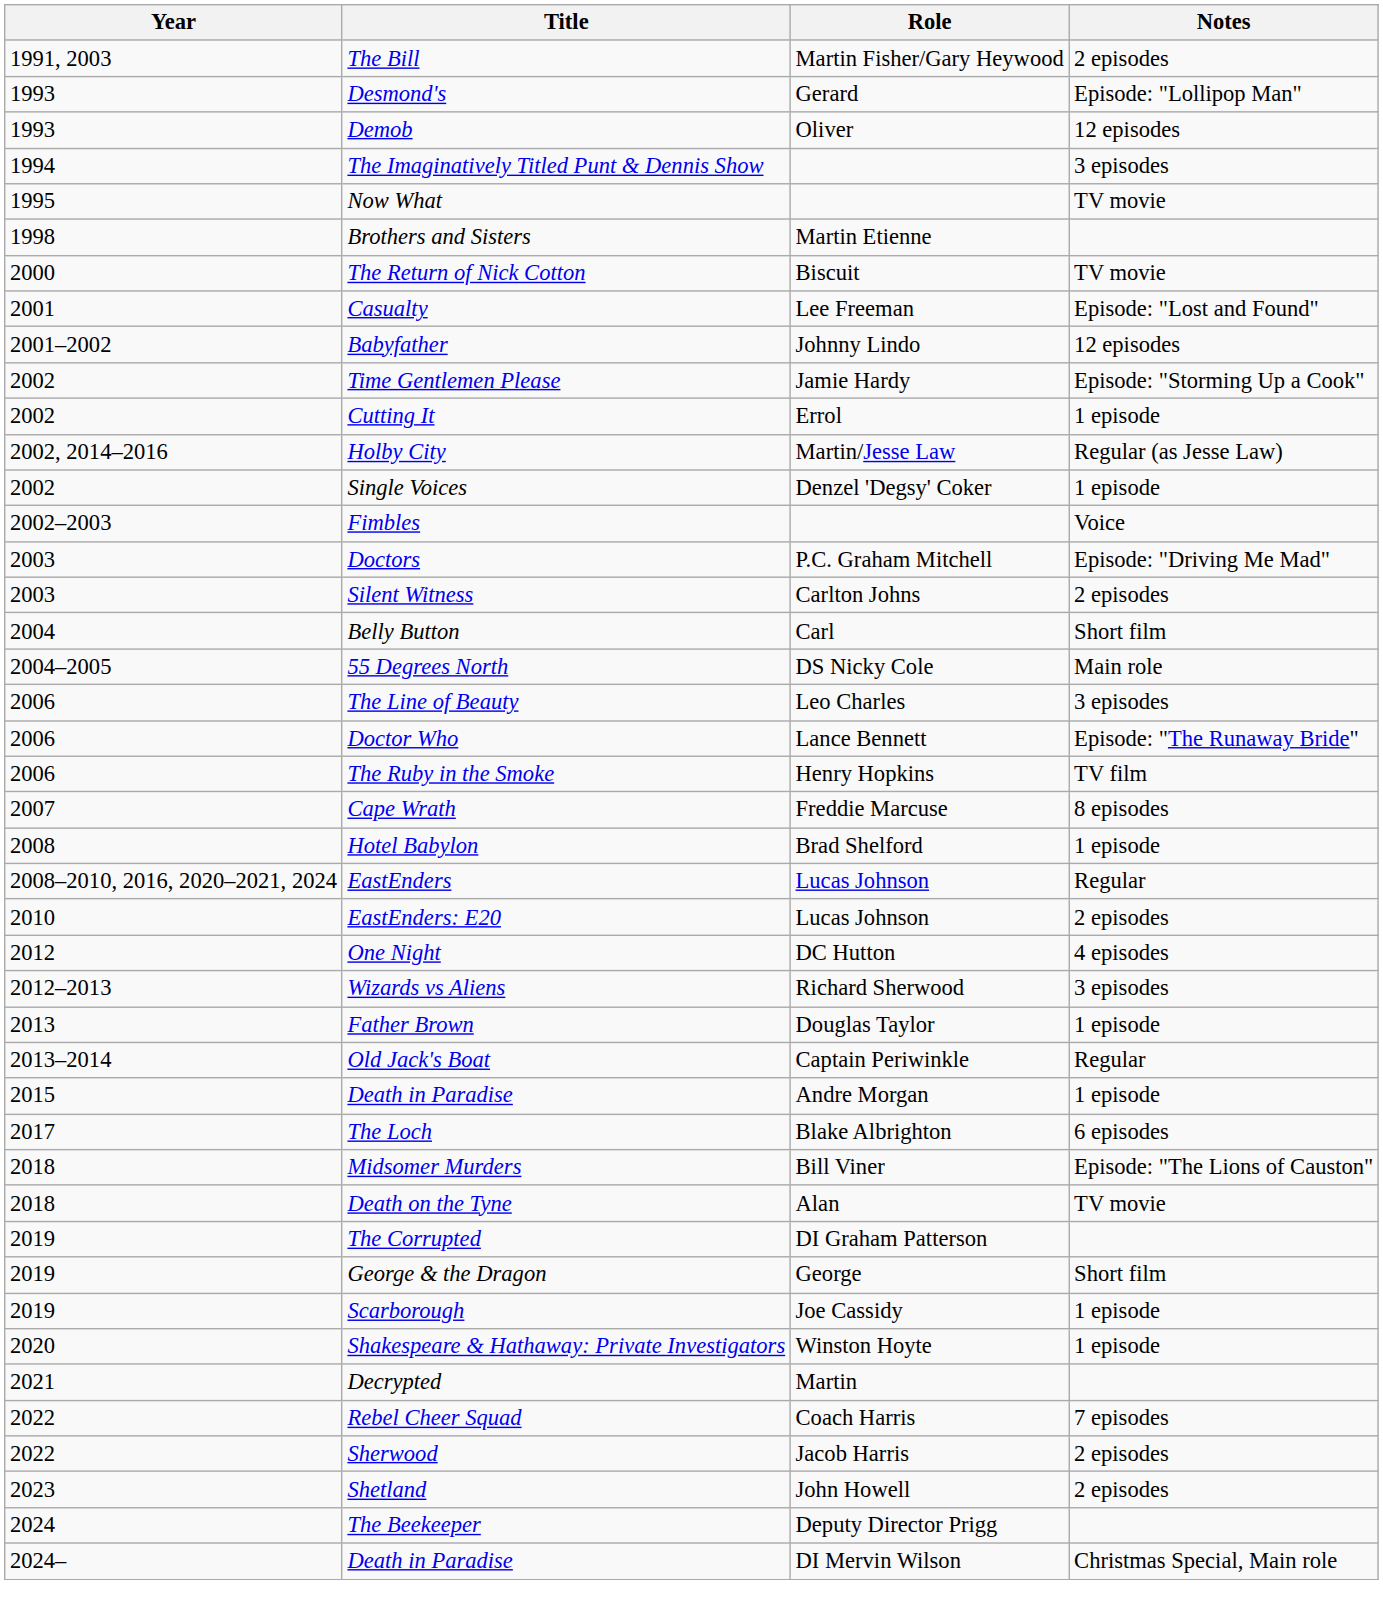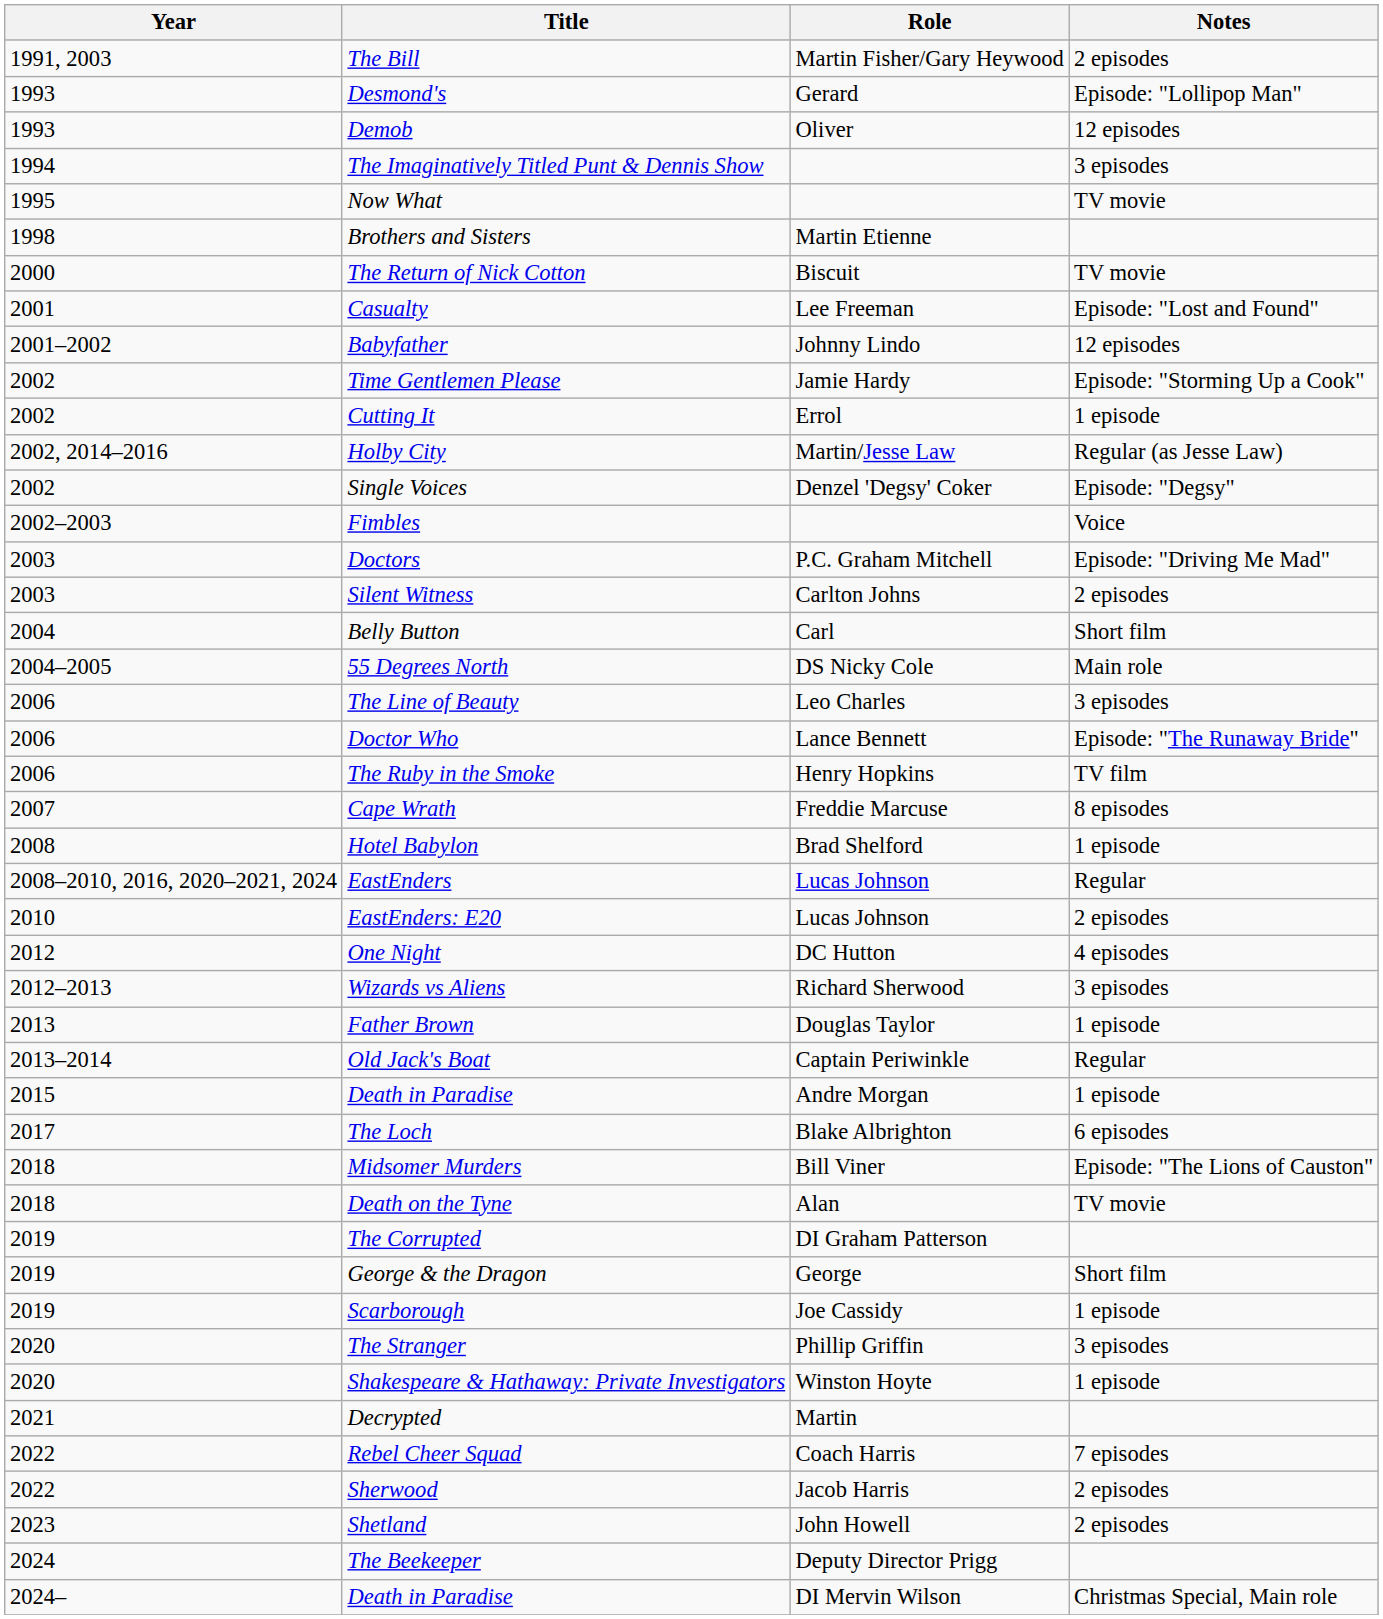 <table class="wikitable sortable">
 <tr>
 <th>Year</th>
 <th>Title</th>
 <th>Role</th>
 <th>Notes</th>
 </tr>
 <tr>
 <td>1991, 2003</td>
 <td><em><a href='#'>The Bill</a></em></td>
 <td>Martin Fisher/Gary Heywood</td>
 <td>2 episodes</td>
 </tr>
 <tr>
 <td>1993</td>
 <td><em> <a href='#'>Desmond's</a></em></td>
 <td>Gerard</td>
 <td>Episode: "Lollipop Man"</td>
 </tr>
 <tr>
 <td>1993</td>
 <td><em><a href='#'>Demob</a></em></td>
 <td>Oliver</td>
 <td>12 episodes</td>
 </tr>
 <tr>
 <td>1994</td>
 <td><em><a href='#'>The Imaginatively Titled Punt & Dennis Show</a></em></td>
 <td></td>
 <td>3 episodes</td>
 </tr>
 <tr>
 <td>1995</td>
 <td><em>Now What</em></td>
 <td></td>
 <td>TV movie</td>
 </tr>
 <tr>
 <td>1998</td>
 <td><em>Brothers and Sisters</em></td>
 <td>Martin Etienne</td>
 <td></td>
 </tr>
 <tr>
 <td>2000</td>
 <td><em><a href='#'>The Return of Nick Cotton</a></em></td>
 <td>Biscuit</td>
 <td>TV movie</td>
 </tr>
 <tr>
 <td>2001</td>
 <td><em><a href='#'>Casualty</a></em></td>
 <td>Lee Freeman</td>
 <td>Episode: "Lost and Found"</td>
 </tr>
 <tr>
 <td>2001–2002</td>
 <td><em><a href='#'>Babyfather</a></em></td>
 <td>Johnny Lindo</td>
 <td>12 episodes</td>
 </tr>
 <tr>
 <td>2002</td>
 <td><em><a href='#'>Time Gentlemen Please</a></em></td>
 <td>Jamie Hardy</td>
 <td>Episode: "Storming Up a Cook"</td>
 </tr>
 <tr>
 <td>2002</td>
 <td><em><a href='#'>Cutting It</a></em></td>
 <td>Errol</td>
 <td>1 episode</td>
 </tr>
 <tr>
 <td>2002, 2014–2016</td>
 <td><em><a href='#'>Holby City</a></em></td>
 <td>Martin/<a href='#'>Jesse Law</a></td>
 <td>Regular (as Jesse Law)</td>
 </tr>
 <tr>
 <td>2002</td>
 <td><em>Single Voices</em></td>
 <td>Denzel 'Degsy' Coker</td>
-<td>1 episode</td>
+<td>Episode: "Degsy"</td>
 </tr>
 <tr>
 <td>2002–2003</td>
 <td><em><a href='#'>Fimbles</a></em></td>
 <td></td>
 <td>Voice</td>
 </tr>
 <tr>
 <td>2003</td>
 <td><em><a href='#'>Doctors</a></em></td>
 <td>P.C. Graham Mitchell</td>
 <td>Episode: "Driving Me Mad"</td>
 </tr>
 <tr>
 <td>2003</td>
 <td><em><a href='#'>Silent Witness</a></em></td>
 <td>Carlton Johns</td>
 <td>2 episodes</td>
 </tr>
 <tr>
 <td>2004</td>
 <td><em>Belly Button</em></td>
 <td>Carl</td>
 <td>Short film</td>
 </tr>
 <tr>
 <td>2004–2005</td>
 <td><em><a href='#'>55 Degrees North</a></em></td>
 <td>DS Nicky Cole</td>
 <td>Main role</td>
 </tr>
 <tr>
 <td>2006</td>
 <td><em><a href='#'>The Line of Beauty</a></em></td>
 <td>Leo Charles</td>
 <td>3 episodes</td>
 </tr>
 <tr>
 <td>2006</td>
 <td><em><a href='#'>Doctor Who</a></em></td>
 <td>Lance Bennett</td>
 <td>Episode: "<a href='#'>The Runaway Bride</a>"</td>
 </tr>
 <tr>
 <td>2006</td>
 <td><em><a href='#'>The Ruby in the Smoke</a></em></td>
 <td>Henry Hopkins</td>
 <td>TV film</td>
 </tr>
 <tr>
 <td>2007</td>
 <td><em><a href='#'>Cape Wrath</a></em></td>
 <td>Freddie Marcuse</td>
 <td>8 episodes</td>
 </tr>
 <tr>
 <td>2008</td>
 <td><em><a href='#'>Hotel Babylon</a></em></td>
 <td>Brad Shelford</td>
 <td>1 episode</td>
 </tr>
 <tr>
 <td>2008–2010, 2016, 2020–2021, 2024</td>
 <td><em><a href='#'>EastEnders</a></em></td>
 <td><a href='#'>Lucas Johnson</a></td>
 <td>Regular</td>
 </tr>
 <tr>
 <td>2010</td>
 <td><em><a href='#'>EastEnders: E20</a></em></td>
 <td>Lucas Johnson</td>
 <td>2 episodes</td>
 </tr>
 <tr>
 <td>2012</td>
 <td><em><a href='#'>One Night</a></em></td>
 <td>DC Hutton</td>
 <td>4 episodes</td>
 </tr>
 <tr>
 <td>2012–2013</td>
 <td><em><a href='#'>Wizards vs Aliens</a></em></td>
 <td>Richard Sherwood</td>
 <td>3 episodes</td>
 </tr>
 <tr>
 <td>2013</td>
 <td><em><a href='#'>Father Brown</a></em></td>
 <td>Douglas Taylor</td>
 <td>1 episode</td>
 </tr>
 <tr>
 <td>2013–2014</td>
 <td><em><a href='#'>Old Jack's Boat</a></em></td>
 <td>Captain Periwinkle</td>
 <td>Regular</td>
 </tr>
 <tr>
 <td>2015</td>
 <td><em><a href='#'>Death in Paradise</a></em></td>
 <td>Andre Morgan</td>
 <td>1 episode</td>
 </tr>
 <tr>
 <td>2017</td>
 <td><em><a href='#'>The Loch</a></em></td>
 <td>Blake Albrighton</td>
 <td>6 episodes</td>
 </tr>
 <tr>
 <td>2018</td>
 <td><em><a href='#'>Midsomer Murders</a></em></td>
 <td>Bill Viner</td>
 <td>Episode: "The Lions of Causton"</td>
 </tr>
 <tr>
 <td>2018</td>
 <td><em><a href='#'>Death on the Tyne</a></em></td>
 <td>Alan</td>
 <td>TV movie</td>
 </tr>
 <tr>
 <td>2019</td>
 <td><em><a href='#'>The Corrupted</a></em></td>
 <td>DI Graham Patterson</td>
 <td></td>
 </tr>
 <tr>
 <td>2019</td>
 <td><em>George & the Dragon</em></td>
 <td>George</td>
 <td>Short film</td>
 </tr>
 <tr>
 <td>2019</td>
 <td><em><a href='#'>Scarborough</a></em></td>
 <td>Joe Cassidy</td>
 <td>1 episode</td>
 </tr>
 <tr>
 <td>2020</td>
+<td><em><a href='#'>The Stranger</a></em></td>
+<td>Phillip Griffin</td>
+<td>3 episodes</td>
+</tr>
+<tr>
+<td>2020</td>
 <td><em><a href='#'>Shakespeare & Hathaway: Private Investigators</a></em></td>
 <td>Winston Hoyte</td>
 <td>1 episode</td>
 </tr>
 <tr>
 <td>2021</td>
 <td><em>Decrypted</em></td>
 <td>Martin</td>
 <td></td>
 </tr>
 <tr>
 <td>2022</td>
 <td><em><a href='#'>Rebel Cheer Squad</a></em></td>
 <td>Coach Harris</td>
 <td>7 episodes</td>
 </tr>
 <tr>
 <td>2022</td>
 <td><em><a href='#'>Sherwood</a></em></td>
 <td>Jacob Harris</td>
 <td>2 episodes</td>
 </tr>
 <tr>
 <td>2023</td>
 <td><em><a href='#'>Shetland</a></em></td>
 <td>John Howell</td>
 <td>2 episodes</td>
 </tr>
 <tr>
 <td>2024</td>
 <td><em><a href='#'>The Beekeeper</a></em></td>
 <td>Deputy Director Prigg</td>
 <td></td>
 </tr>
 <tr>
 <td>2024–</td>
 <td><em><a href='#'>Death in Paradise</a></em></td>
 <td>DI Mervin Wilson</td>
 <td>Christmas Special, Main role</td>
 </tr>
 </table>
